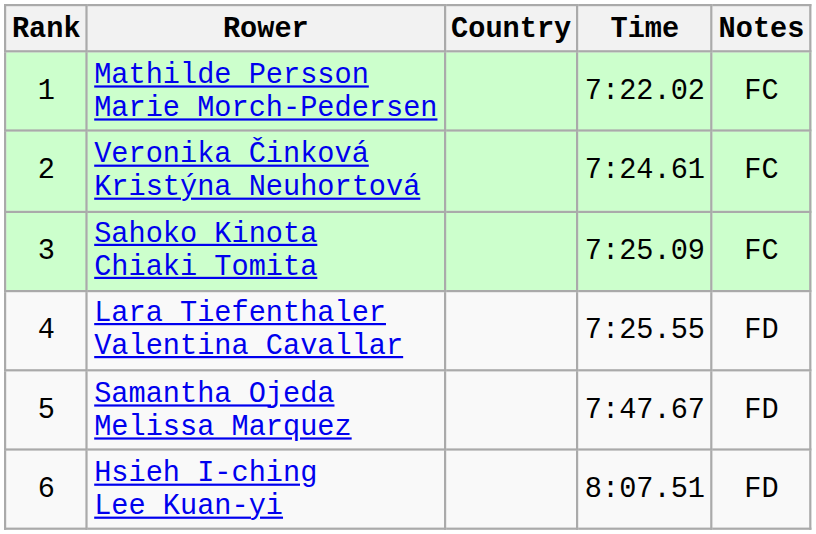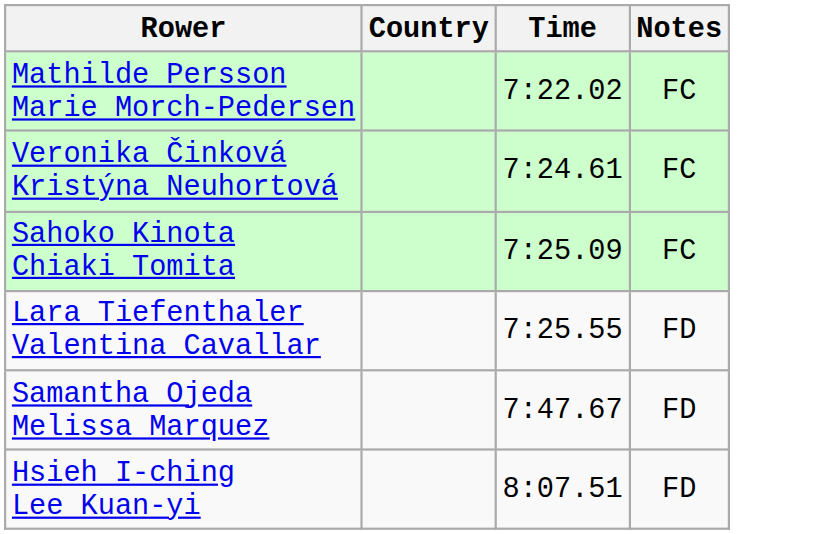 <table class="wikitable" style="text-align:center">
 <tr>
-<th>Rank</th>
 <th>Rower</th>
 <th>Country</th>
 <th>Time</th>
 <th>Notes</th>
 </tr>
 <tr bgcolor=ccffcc>
-<td>1</td>
 <td align="left"><a href='#'>Mathilde Persson</a><br><a href='#'>Marie Morch-Pedersen</a></td>
 <td align="left"></td>
 <td>7:22.02</td>
 <td>FC</td>
 </tr>
 <tr bgcolor=ccffcc>
-<td>2</td>
 <td align="left"><a href='#'>Veronika Činková</a><br><a href='#'>Kristýna Neuhortová</a></td>
 <td align="left"></td>
 <td>7:24.61</td>
 <td>FC</td>
 </tr>
 <tr bgcolor=ccffcc>
-<td>3</td>
 <td align="left"><a href='#'>Sahoko Kinota</a><br><a href='#'>Chiaki Tomita</a></td>
 <td align="left"></td>
 <td>7:25.09</td>
 <td>FC</td>
 </tr>
 <tr>
-<td>4</td>
 <td align="left"><a href='#'>Lara Tiefenthaler</a><br><a href='#'>Valentina Cavallar</a></td>
 <td align="left"></td>
 <td>7:25.55</td>
 <td>FD</td>
 </tr>
 <tr>
-<td>5</td>
 <td align="left"><a href='#'>Samantha Ojeda</a><br><a href='#'>Melissa Marquez</a></td>
 <td align="left"></td>
 <td>7:47.67</td>
 <td>FD</td>
 </tr>
 <tr>
-<td>6</td>
 <td align="left"><a href='#'>Hsieh I-ching</a><br><a href='#'>Lee Kuan-yi</a></td>
 <td align="left"></td>
 <td>8:07.51</td>
 <td>FD</td>
 </tr>
 </table>
